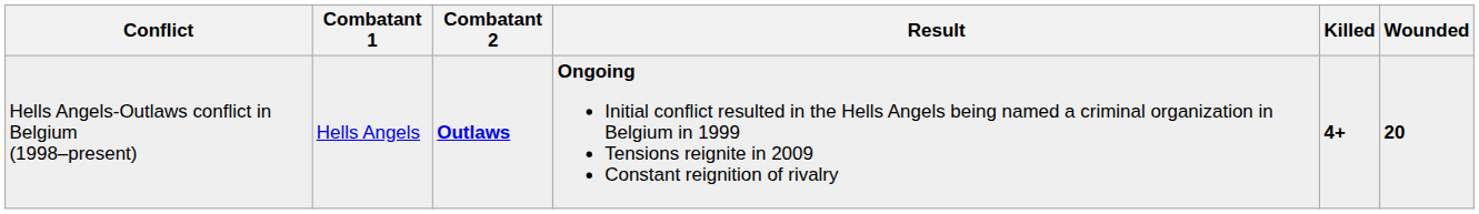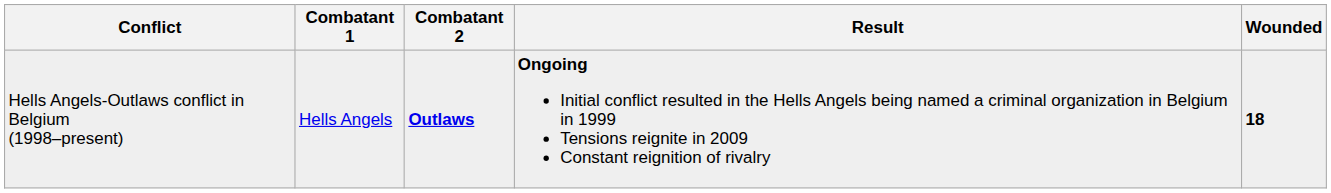 <table class="wikitable" style="background:#efefef;">
 <tr>
 <th>Conflict</th>
 <th>Combatant 1</th>
 <th>Combatant 2</th>
 <th>Result</th>
-<th>Killed</th>
 <th>Wounded</th>
 </tr>
 <tr>
 <td>Hells Angels-Outlaws conflict in Belgium<br>(1998–present)</td>
 <td><a href='#'>Hells Angels</a></td>
 <td><strong><a href='#'>Outlaws</a></strong></td>
 <td><strong>Ongoing</strong><br><ul><li>Initial conflict resulted in the Hells Angels being named a criminal organization in Belgium in 1999</li><li>Tensions reignite in 2009</li><li>Constant reignition of rivalry</li></ul></td>
-<td><strong>4+</strong></td>
-<td><strong>20</strong></td>
+<td><strong>18</strong></td>
 </tr>
 </table>
